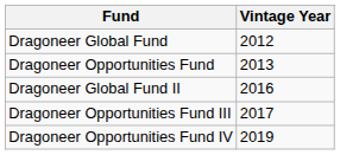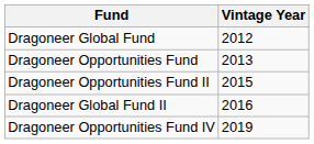 <table class="wikitable">
 <tr>
 <th>Fund</th>
 <th>Vintage Year</th>
 </tr>
 <tr>
 <td>Dragoneer Global Fund</td>
 <td>2012</td>
 </tr>
 <tr>
 <td>Dragoneer Opportunities Fund</td>
 <td>2013</td>
 </tr>
 <tr>
+<td>Dragoneer Opportunities Fund II</td>
+<td>2015</td>
+</tr>
+<tr>
 <td>Dragoneer Global Fund II</td>
 <td>2016</td>
-</tr>
-<tr>
-<td>Dragoneer Opportunities Fund III</td>
-<td>2017</td>
 </tr>
 <tr>
 <td>Dragoneer Opportunities Fund IV</td>
 <td>2019</td>
 </tr>
 </table>
